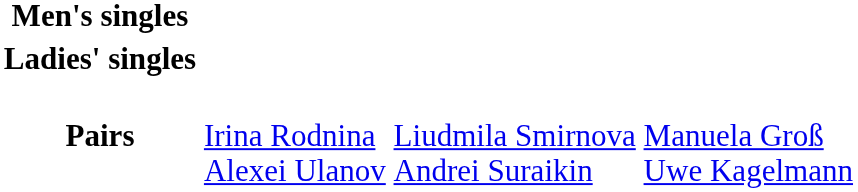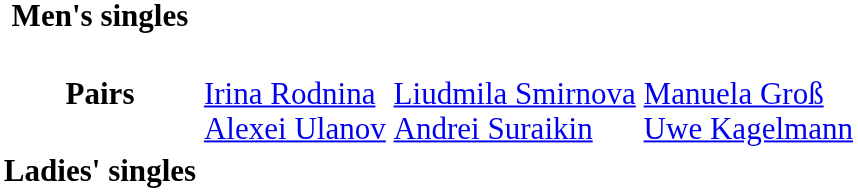 <table>
 <tr>
 <th scope="row">Men's singles<br></th>
-<td></td>
-<td></td>
-<td></td>
-</tr>
-<tr>
-<th scope="row">Ladies' singles<br></th>
 <td></td>
 <td></td>
 <td></td>
 </tr>
 <tr>
 <th scope="row">Pairs<br></th>
 <td><br><a href='#'>Irina Rodnina</a><br><a href='#'>Alexei Ulanov</a></td>
 <td><br><a href='#'>Liudmila Smirnova</a><br><a href='#'>Andrei Suraikin</a></td>
 <td><br><a href='#'>Manuela Groß</a><br><a href='#'>Uwe Kagelmann</a></td>
 </tr>
+<tr>
+<th scope="row">Ladies' singles<br></th>
+<td></td>
+<td></td>
+<td></td>
+</tr>
 </table>
